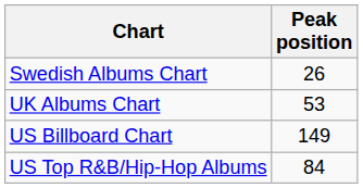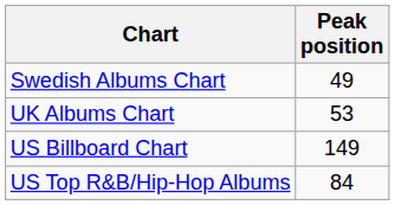 <table class="wikitable sortable" style="text-align:center;">
 <tr>
 <th>Chart</th>
 <th>Peak<br>position</th>
 </tr>
 <tr>
 <td align="left"><a href='#'>Swedish Albums Chart</a></td>
-<td>26</td>
+<td>49</td>
 </tr>
 <tr>
 <td align="left"><a href='#'>UK Albums Chart</a></td>
 <td>53</td>
 </tr>
 <tr>
 <td align="left"><a href='#'>US Billboard Chart</a></td>
 <td>149</td>
 </tr>
 <tr>
 <td align="left"><a href='#'>US Top R&B/Hip-Hop Albums</a></td>
 <td>84</td>
 </tr>
 </table>
